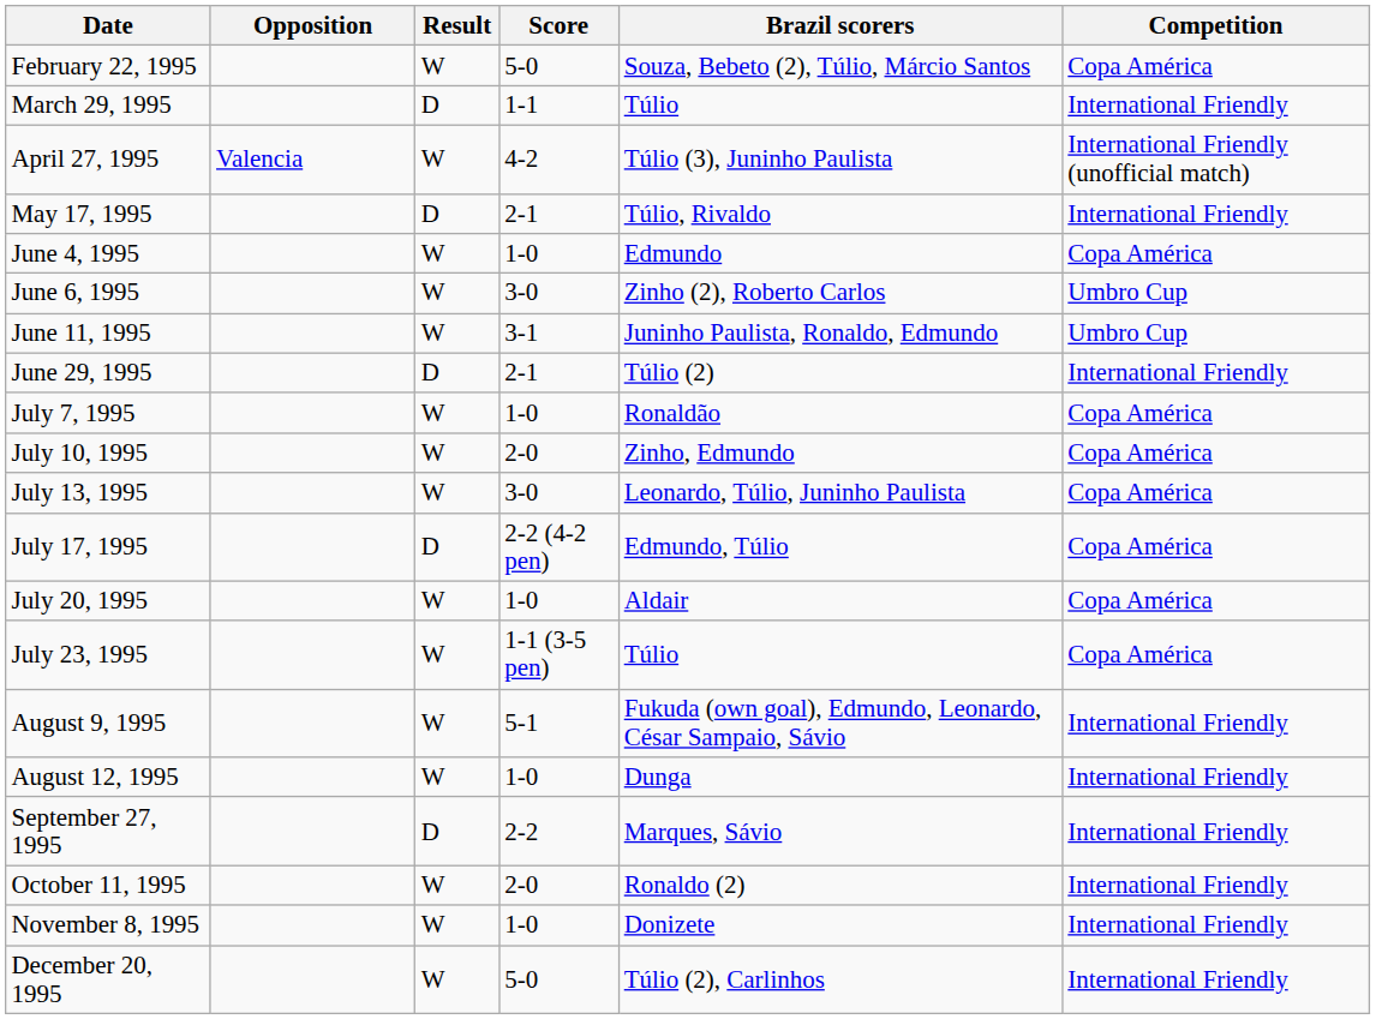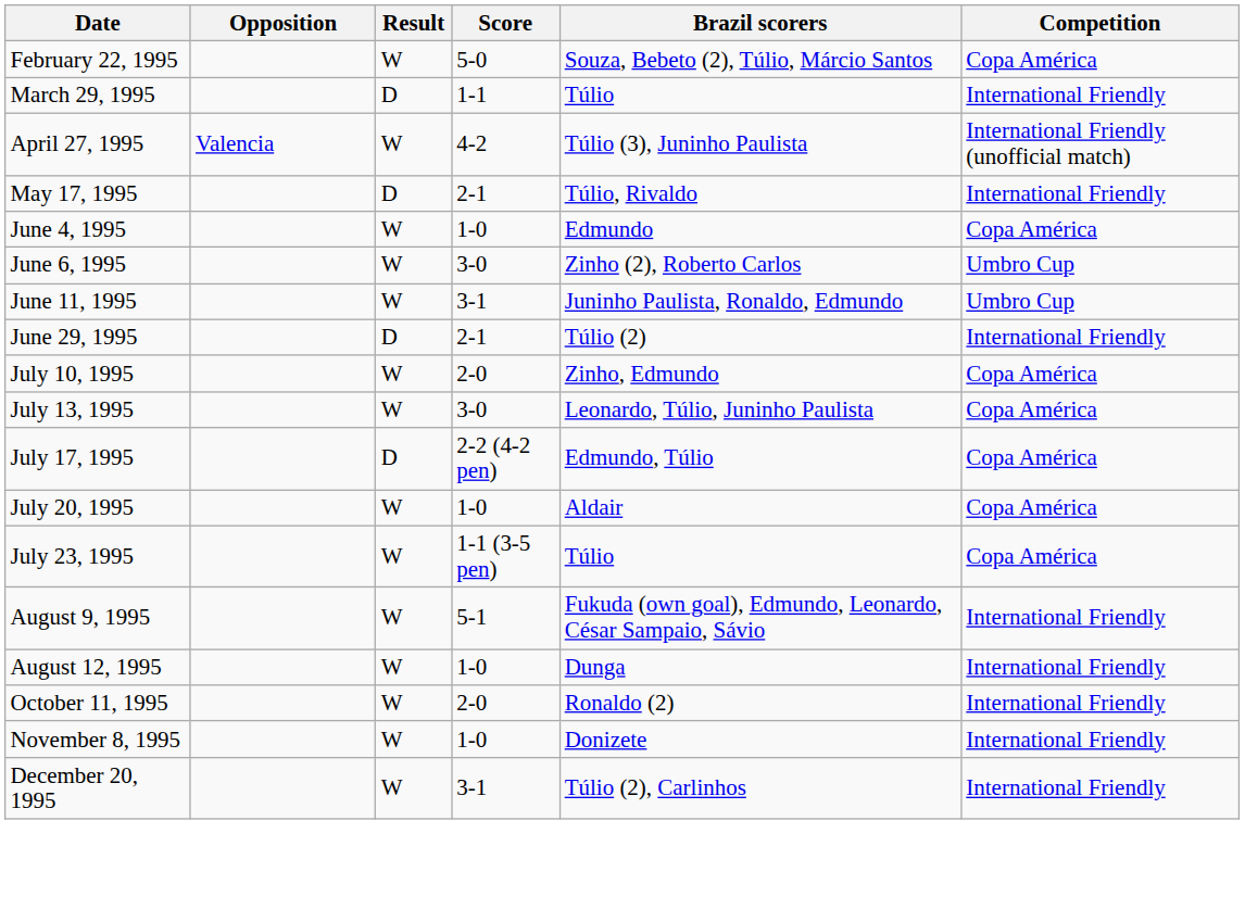 <table class="wikitable" style="text-align: left;">
 <tr>
 <th width=12%>Date</th>
 <th width=12%>Opposition</th>
 <th width=1%>Result</th>
 <th width=7%>Score</th>
 <th width=26%>Brazil scorers</th>
 <th width=18%>Competition</th>
 </tr>
 <tr>
 <td>February 22, 1995</td>
 <td></td>
 <td>W</td>
 <td>5-0</td>
 <td><a href='#'>Souza</a>, <a href='#'>Bebeto</a> (2), <a href='#'>Túlio</a>, <a href='#'>Márcio Santos</a></td>
 <td><a href='#'>Copa América</a></td>
 </tr>
 <tr>
 <td>March 29, 1995</td>
 <td></td>
 <td>D</td>
 <td>1-1</td>
 <td><a href='#'>Túlio</a></td>
 <td><a href='#'>International Friendly</a></td>
 </tr>
 <tr>
 <td>April 27, 1995</td>
 <td> <a href='#'>Valencia</a></td>
 <td>W</td>
 <td>4-2</td>
 <td><a href='#'>Túlio</a> (3), <a href='#'>Juninho Paulista</a></td>
 <td><a href='#'>International Friendly</a> (unofficial match)</td>
 </tr>
 <tr>
 <td>May 17, 1995</td>
 <td></td>
 <td>D</td>
 <td>2-1</td>
 <td><a href='#'>Túlio</a>, <a href='#'>Rivaldo</a></td>
 <td><a href='#'>International Friendly</a></td>
 </tr>
 <tr>
 <td>June 4, 1995</td>
 <td></td>
 <td>W</td>
 <td>1-0</td>
 <td><a href='#'>Edmundo</a></td>
 <td><a href='#'>Copa América</a></td>
 </tr>
 <tr>
 <td>June 6, 1995</td>
 <td></td>
 <td>W</td>
 <td>3-0</td>
 <td><a href='#'>Zinho</a> (2), <a href='#'>Roberto Carlos</a></td>
 <td><a href='#'>Umbro Cup</a></td>
 </tr>
 <tr>
 <td>June 11, 1995</td>
 <td></td>
 <td>W</td>
 <td>3-1</td>
 <td><a href='#'>Juninho Paulista</a>, <a href='#'>Ronaldo</a>, <a href='#'>Edmundo</a></td>
 <td><a href='#'>Umbro Cup</a></td>
 </tr>
 <tr>
 <td>June 29, 1995</td>
 <td></td>
 <td>D</td>
 <td>2-1</td>
 <td><a href='#'>Túlio</a> (2)</td>
 <td><a href='#'>International Friendly</a></td>
 </tr>
 <tr>
-<td>July 7, 1995</td>
-<td></td>
-<td>W</td>
-<td>1-0</td>
-<td><a href='#'>Ronaldão</a></td>
-<td><a href='#'>Copa América</a></td>
-</tr>
-<tr>
 <td>July 10, 1995</td>
 <td></td>
 <td>W</td>
 <td>2-0</td>
 <td><a href='#'>Zinho</a>, <a href='#'>Edmundo</a></td>
 <td><a href='#'>Copa América</a></td>
 </tr>
 <tr>
 <td>July 13, 1995</td>
 <td></td>
 <td>W</td>
 <td>3-0</td>
 <td><a href='#'>Leonardo</a>, <a href='#'>Túlio</a>, <a href='#'>Juninho Paulista</a></td>
 <td><a href='#'>Copa América</a></td>
 </tr>
 <tr>
 <td>July 17, 1995</td>
 <td></td>
 <td>D</td>
 <td>2-2 (4-2 <a href='#'>pen</a>)</td>
 <td><a href='#'>Edmundo</a>, <a href='#'>Túlio</a></td>
 <td><a href='#'>Copa América</a></td>
 </tr>
 <tr>
 <td>July 20, 1995</td>
 <td></td>
 <td>W</td>
 <td>1-0</td>
 <td><a href='#'>Aldair</a></td>
 <td><a href='#'>Copa América</a></td>
 </tr>
 <tr>
 <td>July 23, 1995</td>
 <td></td>
 <td>W</td>
 <td>1-1 (3-5 <a href='#'>pen</a>)</td>
 <td><a href='#'>Túlio</a></td>
 <td><a href='#'>Copa América</a></td>
 </tr>
 <tr>
 <td>August 9, 1995</td>
 <td></td>
 <td>W</td>
 <td>5-1</td>
 <td><a href='#'>Fukuda</a> (<a href='#'>own goal</a>), <a href='#'>Edmundo</a>, <a href='#'>Leonardo</a>, <a href='#'>César Sampaio</a>, <a href='#'>Sávio</a></td>
 <td><a href='#'>International Friendly</a></td>
 </tr>
 <tr>
 <td>August 12, 1995</td>
 <td></td>
 <td>W</td>
 <td>1-0</td>
 <td><a href='#'>Dunga</a></td>
 <td><a href='#'>International Friendly</a></td>
 </tr>
 <tr>
-<td>September 27, 1995</td>
-<td></td>
-<td>D</td>
-<td>2-2</td>
-<td><a href='#'>Marques</a>, <a href='#'>Sávio</a></td>
-<td><a href='#'>International Friendly</a></td>
-</tr>
-<tr>
 <td>October 11, 1995</td>
 <td></td>
 <td>W</td>
 <td>2-0</td>
 <td><a href='#'>Ronaldo</a> (2)</td>
 <td><a href='#'>International Friendly</a></td>
 </tr>
 <tr>
 <td>November 8, 1995</td>
 <td></td>
 <td>W</td>
 <td>1-0</td>
 <td><a href='#'>Donizete</a></td>
 <td><a href='#'>International Friendly</a></td>
 </tr>
 <tr>
 <td>December 20, 1995</td>
 <td></td>
 <td>W</td>
-<td>5-0</td>
+<td>3-1</td>
 <td><a href='#'>Túlio</a> (2), <a href='#'>Carlinhos</a></td>
 <td><a href='#'>International Friendly</a></td>
 </tr>
 </table>
